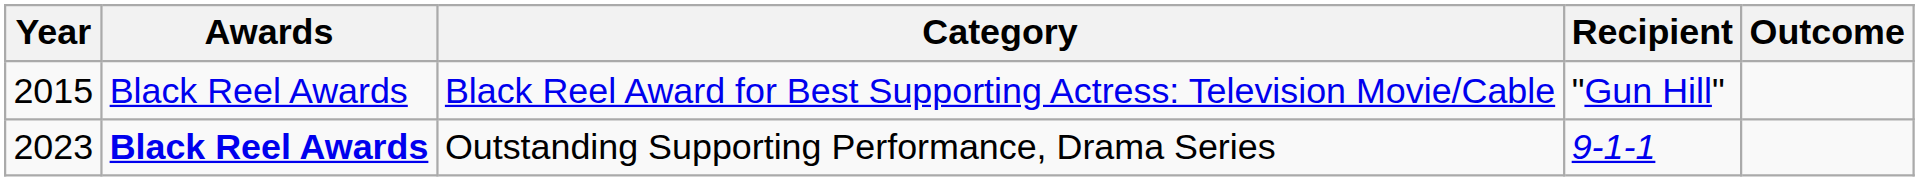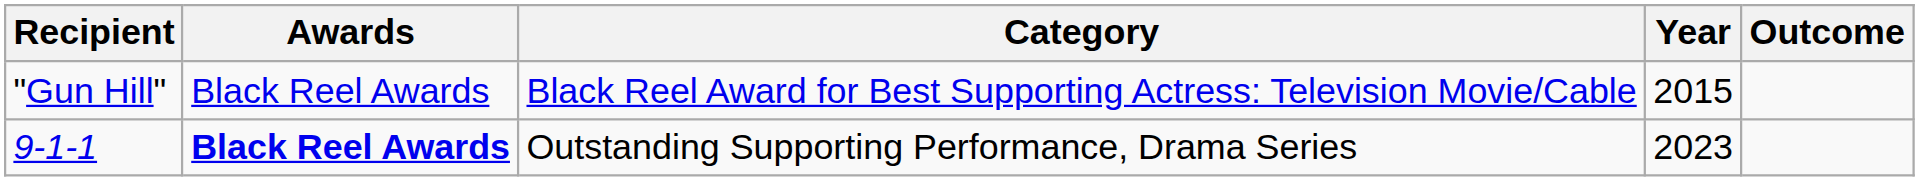 <table class="wikitable sortable">
 <tr>
-<th>Year</th>
+<th>Recipient</th>
 <th>Awards</th>
 <th>Category</th>
-<th>Recipient</th>
+<th>Year</th>
 <th>Outcome</th>
 </tr>
 <tr>
-<td>2015</td>
+<td>"<a href='#'>Gun Hill</a>"</td>
 <td><a href='#'>Black Reel Awards</a></td>
 <td><a href='#'>Black Reel Award for Best Supporting Actress: Television Movie/Cable</a></td>
-<td>"<a href='#'>Gun Hill</a>"</td>
+<td>2015</td>
 <td></td>
 </tr>
 <tr>
-<td>2023</td>
+<td><em><a href='#'>9-1-1</a></em></td>
 <td><strong><a href='#'>Black Reel Awards</a></strong></td>
 <td>Outstanding Supporting Performance, Drama Series</td>
-<td><em><a href='#'>9-1-1</a></em></td>
+<td>2023</td>
 <td></td>
 </tr>
 </table>
